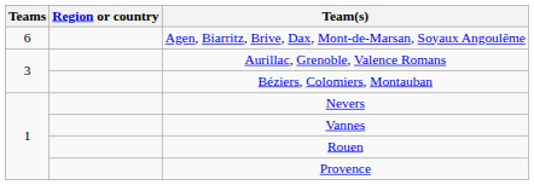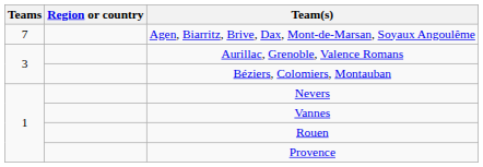 <table class="wikitable" style="text-align:center">
 <tr>
 <th>Teams</th>
 <th><a href='#'>Region</a> or country</th>
 <th>Team(s)</th>
 </tr>
 <tr>
-<td rowspan="1">6</td>
+<td rowspan="1">7</td>
 <td align="left"></td>
 <td><a href='#'>Agen</a>, <a href='#'>Biarritz</a>, <a href='#'>Brive</a>, <a href='#'>Dax</a>, <a href='#'>Mont-de-Marsan</a>, <a href='#'>Soyaux Angoulême</a></td>
 </tr>
 <tr>
 <td rowspan="2">3</td>
 <td align="left"></td>
 <td><a href='#'>Aurillac</a>, <a href='#'>Grenoble</a>, <a href='#'>Valence Romans</a></td>
 </tr>
 <tr>
 <td align="left"></td>
 <td><a href='#'>Béziers</a>, <a href='#'>Colomiers</a>, <a href='#'>Montauban</a></td>
 </tr>
 <tr>
 <td rowspan="4">1</td>
 <td align="left"></td>
 <td><a href='#'>Nevers</a></td>
 </tr>
 <tr>
 <td align="left"></td>
 <td><a href='#'>Vannes</a></td>
 </tr>
 <tr>
 <td align="left"></td>
 <td><a href='#'>Rouen</a></td>
 </tr>
 <tr>
 <td align="left"></td>
 <td><a href='#'>Provence</a></td>
 </tr>
 </table>
